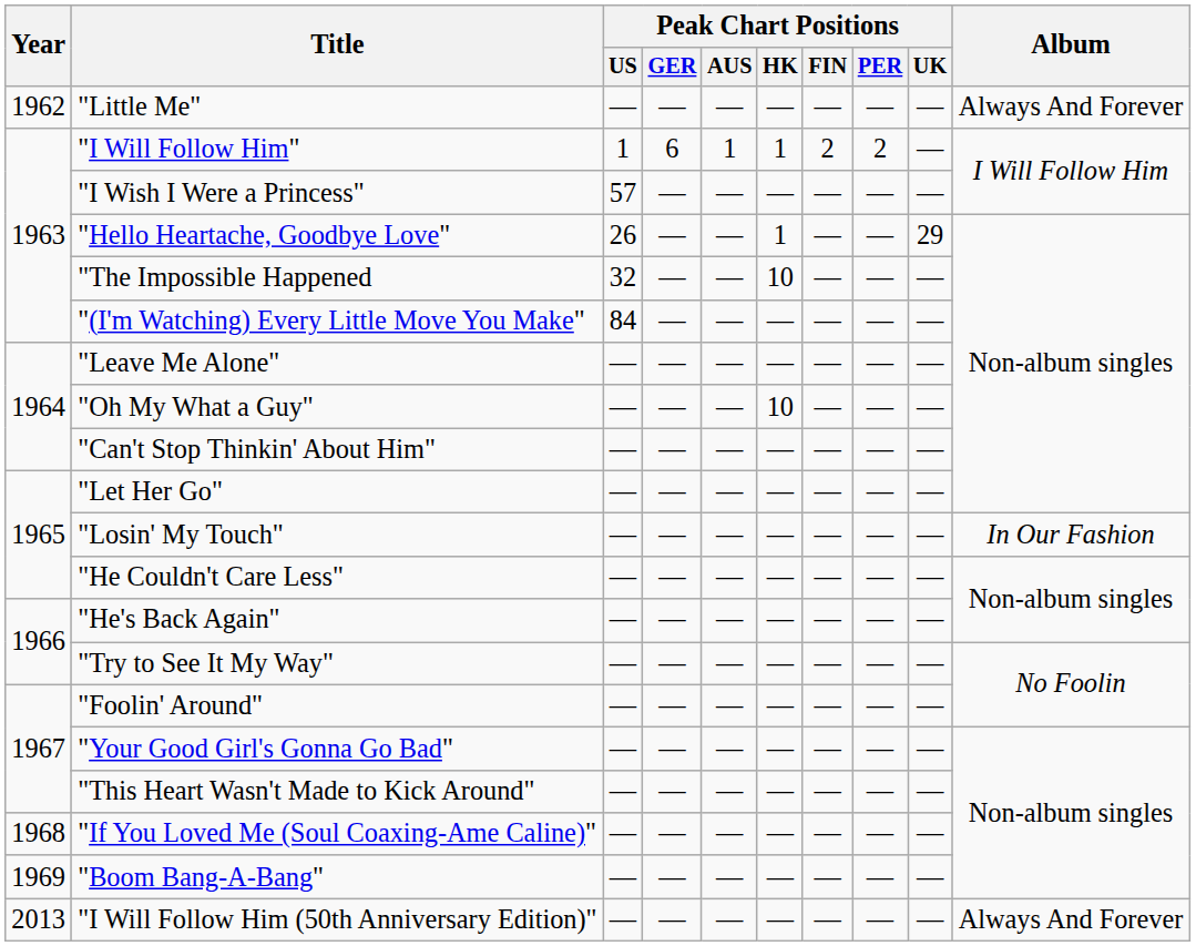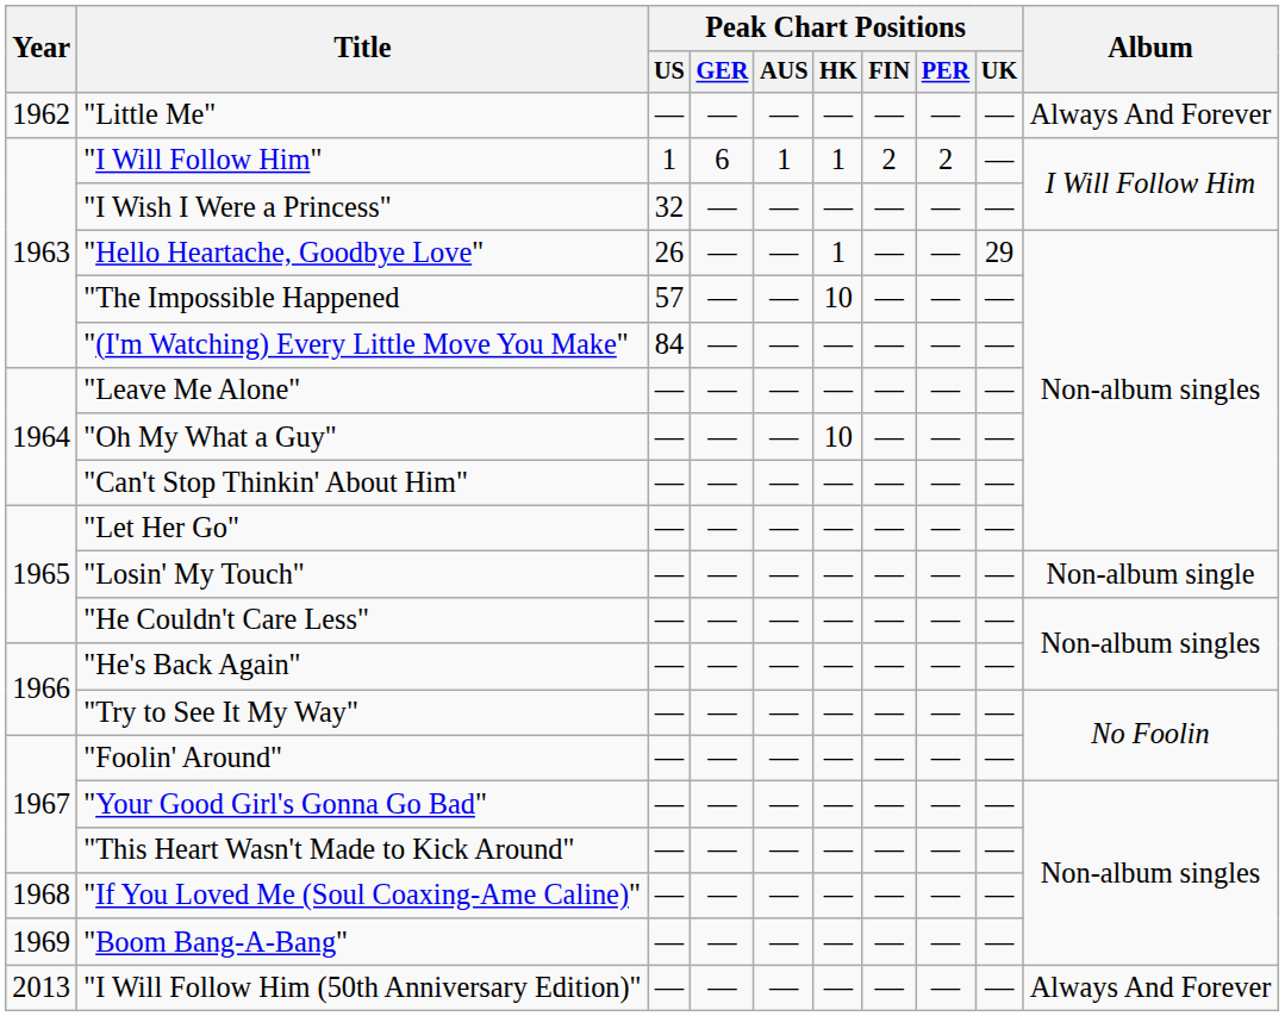 <table class="wikitable" style="text-align:center;">
 <tr>
 <th rowspan="2">Year</th>
 <th rowspan="2">Title</th>
 <th colspan="7">Peak Chart Positions</th>
 <th rowspan="2">Album</th>
 </tr>
 <tr style="font-size:smaller;">
 <th>US</th>
 <th><a href='#'>GER</a><br></th>
 <th>AUS</th>
 <th>HK</th>
 <th>FIN</th>
 <th><a href='#'>PER</a></th>
 <th>UK<br></th>
 </tr>
 <tr>
 <td>1962</td>
 <td style="text-align:left">"Little Me"</td>
 <td>—</td>
 <td>—</td>
 <td>—</td>
 <td>—</td>
 <td>—</td>
 <td>—</td>
 <td>—</td>
 <td></em>Always And Forever<em></td>
 </tr>
 <tr>
 <td rowspan="5">1963</td>
 <td style="text-align:left">"<a href='#'>I Will Follow Him</a>"</td>
 <td>1</td>
 <td>6</td>
 <td>1</td>
 <td>1</td>
 <td>2</td>
 <td>2</td>
 <td>—</td>
 <td rowspan="2"><em>I Will Follow Him</em></td>
 </tr>
 <tr>
 <td style="text-align:left">"I Wish I Were a Princess"</td>
-<td>57</td>
+<td>32</td>
 <td>—</td>
 <td>—</td>
 <td>—</td>
 <td>—</td>
 <td>—</td>
 <td>—</td>
 </tr>
 <tr>
 <td style="text-align:left">"<a href='#'>Hello Heartache, Goodbye Love</a>"</td>
 <td>26</td>
 <td>—</td>
 <td>—</td>
 <td>1</td>
 <td>—</td>
 <td>—</td>
 <td>29</td>
 <td rowspan="7">Non-album singles</td>
 </tr>
 <tr>
 <td style="text-align:left">"The Impossible Happened</td>
-<td>32</td>
+<td>57</td>
 <td>—</td>
 <td>—</td>
 <td>10</td>
 <td>—</td>
 <td>—</td>
 <td>—</td>
 </tr>
 <tr>
 <td style="text-align:left">"<a href='#'>(I'm Watching) Every Little Move You Make</a>"</td>
 <td>84</td>
 <td>—</td>
 <td>—</td>
 <td>—</td>
 <td>—</td>
 <td>—</td>
 <td>—</td>
 </tr>
 <tr>
 <td rowspan="3">1964</td>
 <td style="text-align:left">"Leave Me Alone"</td>
 <td>—</td>
 <td>—</td>
 <td>—</td>
 <td>—</td>
 <td>—</td>
 <td>—</td>
 <td>—</td>
 </tr>
 <tr>
 <td style="text-align:left">"Oh My What a Guy"</td>
 <td>—</td>
 <td>—</td>
 <td>—</td>
 <td>10</td>
 <td>—</td>
 <td>—</td>
 <td>—</td>
 </tr>
 <tr>
 <td style="text-align:left">"Can't Stop Thinkin' About Him"</td>
 <td>—</td>
 <td>—</td>
 <td>—</td>
 <td>—</td>
 <td>—</td>
 <td>—</td>
 <td>—</td>
 </tr>
 <tr>
 <td rowspan="3">1965</td>
 <td style="text-align:left">"Let Her Go"</td>
 <td>—</td>
 <td>—</td>
 <td>—</td>
 <td>—</td>
 <td>—</td>
 <td>—</td>
 <td>—</td>
 </tr>
 <tr>
 <td style="text-align:left">"Losin' My Touch"</td>
 <td>—</td>
 <td>—</td>
 <td>—</td>
 <td>—</td>
 <td>—</td>
 <td>—</td>
 <td>—</td>
-<td><em>In Our Fashion</em></td>
+<td>Non-album single</td>
 </tr>
 <tr>
 <td style="text-align:left">"He Couldn't Care Less"</td>
 <td>—</td>
 <td>—</td>
 <td>—</td>
 <td>—</td>
 <td>—</td>
 <td>—</td>
 <td>—</td>
 <td rowspan="2">Non-album singles</td>
 </tr>
 <tr>
 <td rowspan="2">1966</td>
 <td style="text-align:left">"He's Back Again"</td>
 <td>—</td>
 <td>—</td>
 <td>—</td>
 <td>—</td>
 <td>—</td>
 <td>—</td>
 <td>—</td>
 </tr>
 <tr>
 <td style="text-align:left">"Try to See It My Way"</td>
 <td>—</td>
 <td>—</td>
 <td>—</td>
 <td>—</td>
 <td>—</td>
 <td>—</td>
 <td>—</td>
 <td rowspan="2"><em>No Foolin<strong></td>
 </tr>
 <tr>
 <td rowspan="3">1967</td>
 <td style="text-align:left">"Foolin' Around"</td>
 <td>—</td>
 <td>—</td>
 <td>—</td>
 <td>—</td>
 <td>—</td>
 <td>—</td>
 <td>—</td>
 </tr>
 <tr>
 <td style="text-align:left">"<a href='#'>Your Good Girl's Gonna Go Bad</a>"</td>
 <td>—</td>
 <td>—</td>
 <td>—</td>
 <td>—</td>
 <td>—</td>
 <td>—</td>
 <td>—</td>
 <td rowspan="4">Non-album singles</td>
 </tr>
 <tr>
 <td style="text-align:left">"This Heart Wasn't Made to Kick Around"</td>
 <td>—</td>
 <td>—</td>
 <td>—</td>
 <td>—</td>
 <td>—</td>
 <td>—</td>
 <td>—</td>
 </tr>
 <tr>
 <td>1968</td>
 <td style="text-align:left">"<a href='#'>If You Loved Me (Soul Coaxing-Ame Caline)</a>"</td>
 <td>—</td>
 <td>—</td>
 <td>—</td>
 <td>—</td>
 <td>—</td>
 <td>—</td>
 <td>—</td>
 </tr>
 <tr>
 <td>1969</td>
 <td style="text-align:left">"<a href='#'>Boom Bang-A-Bang</a>"</td>
 <td>—</td>
 <td>—</td>
 <td>—</td>
 <td>—</td>
 <td>—</td>
 <td>—</td>
 <td>—</td>
 </tr>
 <tr>
 <td>2013</td>
 <td style="text-align:left">"I Will Follow Him (50th Anniversary Edition)"</td>
 <td>—</td>
 <td>—</td>
 <td>—</td>
 <td>—</td>
 <td>—</td>
 <td>—</td>
 <td>—</td>
 <td></em>Always And Forever<em></td>
 </tr>
 </table>
